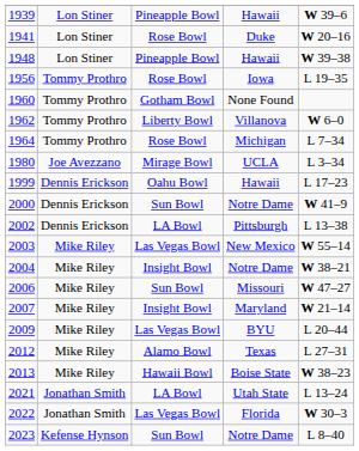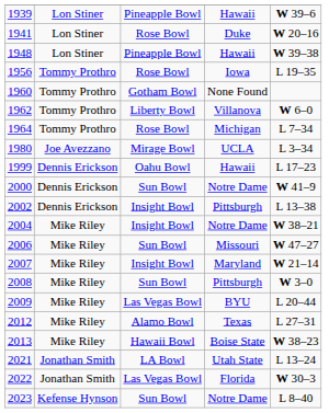 <table class="wikitable" style="text-align:center;">
 <tr>
 </tr>
 <tr>
 <td><a href='#'>1939</a></td>
 <td><a href='#'>Lon Stiner</a></td>
 <td><a href='#'>Pineapple Bowl</a></td>
 <td><a href='#'>Hawaii</a></td>
 <td><strong>W</strong> 39–6</td>
 </tr>
 <tr>
 <td><a href='#'>1941</a></td>
 <td>Lon Stiner</td>
 <td><a href='#'>Rose Bowl</a></td>
 <td><a href='#'>Duke</a></td>
 <td><strong>W</strong> 20–16</td>
 </tr>
 <tr>
 <td><a href='#'>1948</a></td>
 <td>Lon Stiner</td>
 <td><a href='#'>Pineapple Bowl</a></td>
 <td><a href='#'>Hawaii</a></td>
 <td><strong>W</strong> 39–38</td>
 </tr>
 <tr>
 <td><a href='#'>1956</a></td>
 <td><a href='#'>Tommy Prothro</a></td>
 <td><a href='#'>Rose Bowl</a></td>
 <td><a href='#'>Iowa</a></td>
 <td>L 19–35</td>
 </tr>
 <tr>
 <td><a href='#'>1960</a></td>
 <td>Tommy Prothro</td>
 <td><a href='#'>Gotham Bowl</a></td>
 <td>None Found</td>
 <td></td>
 </tr>
 <tr>
 <td><a href='#'>1962</a></td>
 <td>Tommy Prothro</td>
 <td><a href='#'>Liberty Bowl</a></td>
 <td><a href='#'>Villanova</a></td>
 <td><strong>W</strong> 6–0</td>
 </tr>
 <tr>
 <td><a href='#'>1964</a></td>
 <td>Tommy Prothro</td>
 <td><a href='#'>Rose Bowl</a></td>
 <td><a href='#'>Michigan</a></td>
 <td>L 7–34</td>
 </tr>
 <tr>
 <td><a href='#'>1980</a></td>
 <td><a href='#'>Joe Avezzano</a></td>
 <td><a href='#'>Mirage Bowl</a></td>
 <td><a href='#'>UCLA</a></td>
 <td>L 3–34</td>
 </tr>
 <tr>
 <td><a href='#'>1999</a></td>
 <td><a href='#'>Dennis Erickson</a></td>
 <td><a href='#'>Oahu Bowl</a></td>
 <td><a href='#'>Hawaii</a></td>
 <td>L 17–23</td>
 </tr>
 <tr>
 <td><a href='#'>2000</a></td>
 <td>Dennis Erickson</td>
 <td><a href='#'>Sun Bowl</a></td>
 <td><a href='#'>Notre Dame</a></td>
 <td><strong>W</strong> 41–9</td>
 </tr>
 <tr>
 <td><a href='#'>2002</a></td>
 <td>Dennis Erickson</td>
-<td><a href='#'>LA Bowl</a></td>
+<td><a href='#'>Insight Bowl</a></td>
 <td><a href='#'>Pittsburgh</a></td>
 <td>L 13–38</td>
-</tr>
-<tr>
-<td><a href='#'>2003</a></td>
-<td><a href='#'>Mike Riley</a></td>
-<td><a href='#'>Las Vegas Bowl</a></td>
-<td><a href='#'>New Mexico</a></td>
-<td><strong>W</strong> 55–14</td>
 </tr>
 <tr>
 <td><a href='#'>2004</a></td>
 <td>Mike Riley</td>
 <td><a href='#'>Insight Bowl</a></td>
 <td><a href='#'>Notre Dame</a></td>
 <td><strong>W</strong> 38–21</td>
 </tr>
 <tr>
 <td><a href='#'>2006</a></td>
 <td>Mike Riley</td>
 <td><a href='#'>Sun Bowl</a></td>
 <td><a href='#'>Missouri</a></td>
 <td><strong>W</strong> 47–27</td>
 </tr>
 <tr>
 <td><a href='#'>2007</a></td>
 <td>Mike Riley</td>
 <td><a href='#'>Insight Bowl</a></td>
 <td><a href='#'>Maryland</a></td>
 <td><strong>W</strong> 21–14</td>
+</tr>
+<tr>
+<td><a href='#'>2008</a></td>
+<td>Mike Riley</td>
+<td><a href='#'>Sun Bowl</a></td>
+<td><a href='#'>Pittsburgh</a></td>
+<td><strong>W</strong> 3–0</td>
 </tr>
 <tr>
 <td><a href='#'>2009</a></td>
 <td>Mike Riley</td>
 <td><a href='#'>Las Vegas Bowl</a></td>
 <td><a href='#'>BYU</a></td>
 <td>L 20–44</td>
 </tr>
 <tr>
 <td><a href='#'>2012</a></td>
 <td>Mike Riley</td>
 <td><a href='#'>Alamo Bowl</a></td>
 <td><a href='#'>Texas</a></td>
 <td>L 27–31</td>
 </tr>
 <tr>
 <td><a href='#'>2013</a></td>
 <td>Mike Riley</td>
 <td><a href='#'>Hawaii Bowl</a></td>
 <td><a href='#'>Boise State</a></td>
 <td><strong>W</strong> 38–23</td>
 </tr>
 <tr>
 <td><a href='#'>2021</a></td>
 <td><a href='#'>Jonathan Smith</a></td>
 <td><a href='#'>LA Bowl</a></td>
 <td><a href='#'>Utah State</a></td>
 <td>L 13–24</td>
 </tr>
 <tr>
 <td><a href='#'>2022</a></td>
 <td>Jonathan Smith</td>
 <td><a href='#'>Las Vegas Bowl</a></td>
 <td><a href='#'>Florida</a></td>
 <td><strong>W</strong> 30–3</td>
 </tr>
 <tr>
 <td><a href='#'>2023</a></td>
 <td><a href='#'>Kefense Hynson</a></td>
 <td><a href='#'>Sun Bowl</a></td>
 <td><a href='#'>Notre Dame</a></td>
 <td>L 8–40</td>
 </tr>
 </table>
